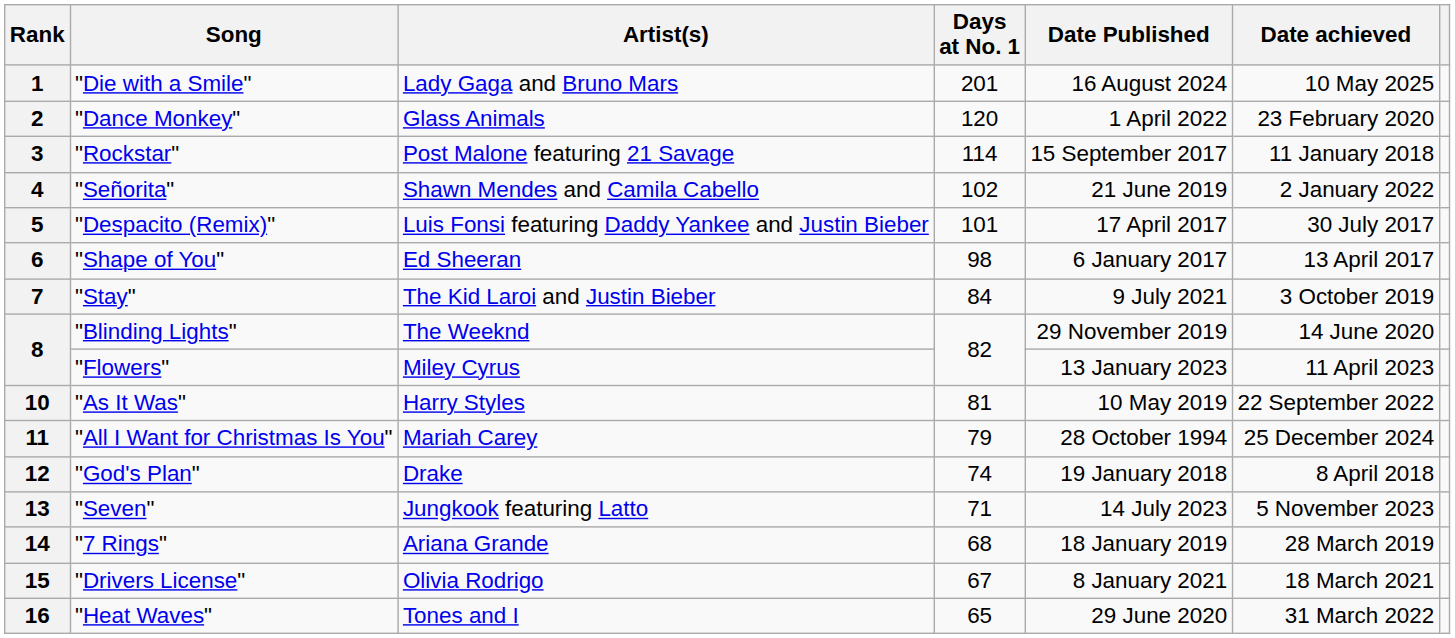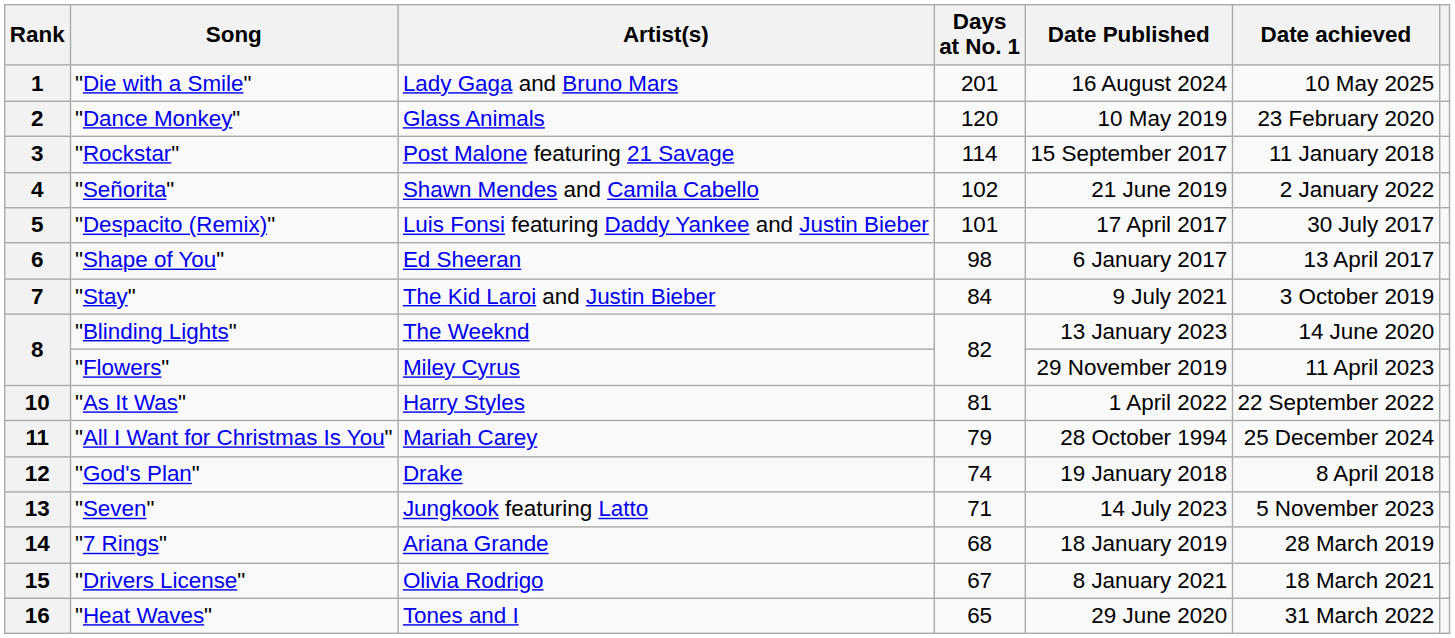 <table class="wikitable sortable">
 <tr>
 <th>Rank</th>
 <th>Song</th>
 <th>Artist(s)</th>
 <th>Days<br>at No. 1</th>
 <th>Date Published</th>
 <th>Date achieved</th>
 <th class="unsortable"></th>
 </tr>
 <tr>
 <th style="text-align:center;">1</th>
 <td>"<a href='#'>Die with a Smile</a>"</td>
 <td><a href='#'>Lady Gaga</a> and <a href='#'>Bruno Mars</a></td>
 <td style="text-align:center;">201</td>
 <td style="text-align:right;">16 August 2024</td>
 <td style="text-align:right;">10 May 2025</td>
 <td style="text-align:center;"></td>
 </tr>
 <tr>
 <th style="text-align:center;">2</th>
 <td>"<a href='#'>Dance Monkey</a>"</td>
 <td><a href='#'>Glass Animals</a></td>
 <td style="text-align:center;">120</td>
-<td style="text-align:right;">1 April 2022</td>
+<td style="text-align:right;">10 May 2019</td>
 <td style="text-align:right;">23 February 2020</td>
 <td style="text-align:center;"></td>
 </tr>
 <tr>
 <th style="text-align:center;">3</th>
 <td>"<a href='#'>Rockstar</a>"</td>
 <td><a href='#'>Post Malone</a> featuring <a href='#'>21 Savage</a></td>
 <td style="text-align:center;">114</td>
 <td style="text-align:right;">15 September 2017</td>
 <td style="text-align:right;">11 January 2018</td>
 <td style="text-align:center;"></td>
 </tr>
 <tr>
 <th style="text-align:center;">4</th>
 <td>"<a href='#'>Señorita</a>"</td>
 <td><a href='#'>Shawn Mendes</a> and <a href='#'>Camila Cabello</a></td>
 <td style="text-align:center;">102</td>
 <td style="text-align:right;">21 June 2019</td>
 <td style="text-align:right;">2 January 2022</td>
 <td style="text-align:center;"></td>
 </tr>
 <tr>
 <th style="text-align:center;">5</th>
 <td>"<a href='#'>Despacito (Remix)</a>"</td>
 <td><a href='#'>Luis Fonsi</a> featuring <a href='#'>Daddy Yankee</a> and <a href='#'>Justin Bieber</a></td>
 <td style="text-align:center;">101</td>
 <td style="text-align:right;">17 April 2017</td>
 <td style="text-align:right;">30 July 2017</td>
 <td style="text-align:center;"></td>
 </tr>
 <tr>
 <th style="text-align:center;">6</th>
 <td>"<a href='#'>Shape of You</a>"</td>
 <td><a href='#'>Ed Sheeran</a></td>
 <td style="text-align:center;">98</td>
 <td style="text-align:right;">6 January 2017</td>
 <td style="text-align:right;">13 April 2017</td>
 <td style="text-align:center;"></td>
 </tr>
 <tr>
 <th style="text-align:center;">7</th>
 <td>"<a href='#'>Stay</a>"</td>
 <td><a href='#'>The Kid Laroi</a> and <a href='#'>Justin Bieber</a></td>
 <td style="text-align:center;">84</td>
 <td style="text-align:right;">9 July 2021</td>
 <td style="text-align:right;">3 October 2019</td>
 <td style="text-align:center;"></td>
 </tr>
 <tr>
 <th rowspan="2" style="text-align:center;">8</th>
 <td>"<a href='#'>Blinding Lights</a>"</td>
 <td><a href='#'>The Weeknd</a></td>
 <td rowspan="2" style="text-align:center;">82</td>
-<td style="text-align:center; text-align:right;">29 November 2019</td>
+<td style="text-align:center; text-align:right;">13 January 2023</td>
 <td style="text-align:right;">14 June 2020</td>
 <td style="text-align:center;"></td>
 </tr>
 <tr>
 <td>"<a href='#'>Flowers</a>"</td>
 <td><a href='#'>Miley Cyrus</a></td>
-<td style="text-align:center; text-align:right;">13 January 2023</td>
+<td style="text-align:center; text-align:right;">29 November 2019</td>
 <td style="text-align:right;">11 April 2023</td>
 <td style="text-align:center;"></td>
 </tr>
 <tr>
 <th style="text-align:center;">10</th>
 <td>"<a href='#'>As It Was</a>"</td>
 <td><a href='#'>Harry Styles</a></td>
 <td style="text-align:center;">81</td>
-<td style="text-align:right;">10 May 2019</td>
+<td style="text-align:right;">1 April 2022</td>
 <td style="text-align:right;">22 September 2022</td>
 <td style="text-align:center;"></td>
 </tr>
 <tr>
 <th style="text-align:center;">11</th>
 <td>"<a href='#'>All I Want for Christmas Is You</a>"</td>
 <td><a href='#'>Mariah Carey</a></td>
 <td style="text-align:center;">79</td>
 <td style="text-align:right;">28 October 1994</td>
 <td style="text-align:right;">25 December 2024</td>
 <td style="text-align:center;"></td>
 </tr>
 <tr>
 <th style="text-align:center;">12</th>
 <td>"<a href='#'>God's Plan</a>"</td>
 <td><a href='#'>Drake</a></td>
 <td style="text-align:center;">74</td>
 <td style="text-align:right;">19 January 2018</td>
 <td style="text-align:right;">8 April 2018</td>
 <td style="text-align:center;"></td>
 </tr>
 <tr>
 <th style="text-align:center;">13</th>
 <td>"<a href='#'>Seven</a>"</td>
 <td><a href='#'>Jungkook</a> featuring <a href='#'>Latto</a></td>
 <td style="text-align:center;">71</td>
 <td style="text-align:right;">14 July 2023</td>
 <td style="text-align:right;">5 November 2023</td>
 <td style="text-align:center;"></td>
 </tr>
 <tr>
 <th style="text-align:center;">14</th>
 <td>"<a href='#'>7 Rings</a>"</td>
 <td><a href='#'>Ariana Grande</a></td>
 <td style="text-align:center;">68</td>
 <td style="text-align:right;">18 January 2019</td>
 <td style="text-align:right;">28 March 2019</td>
 <td style="text-align:center;"></td>
 </tr>
 <tr>
 <th style="text-align:center;">15</th>
 <td>"<a href='#'>Drivers License</a>"</td>
 <td><a href='#'>Olivia Rodrigo</a></td>
 <td style="text-align:center;">67</td>
 <td style="text-align:right;">8 January 2021</td>
 <td style="text-align:right;">18 March 2021</td>
 <td style="text-align:center;"></td>
 </tr>
 <tr>
 <th style="text-align:center;">16</th>
 <td>"<a href='#'>Heat Waves</a>"</td>
 <td><a href='#'>Tones and I</a></td>
 <td style="text-align:center;">65</td>
 <td style="text-align:right;">29 June 2020</td>
 <td style="text-align:right;">31 March 2022</td>
 <td style="text-align:center;"></td>
 </tr>
 </table>
